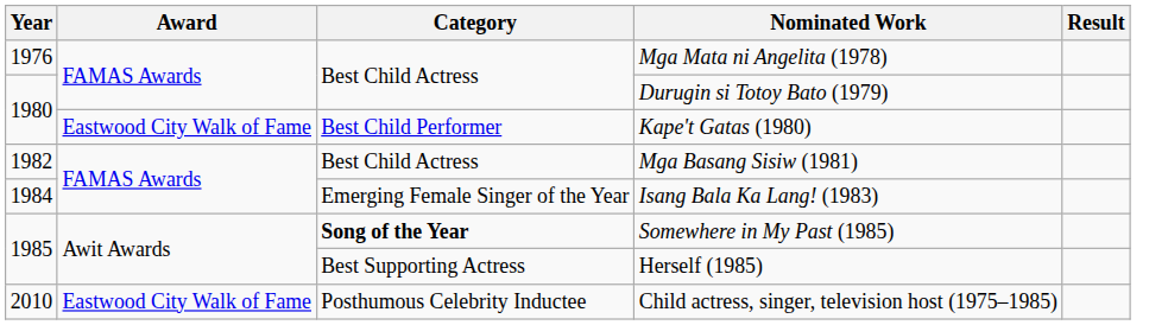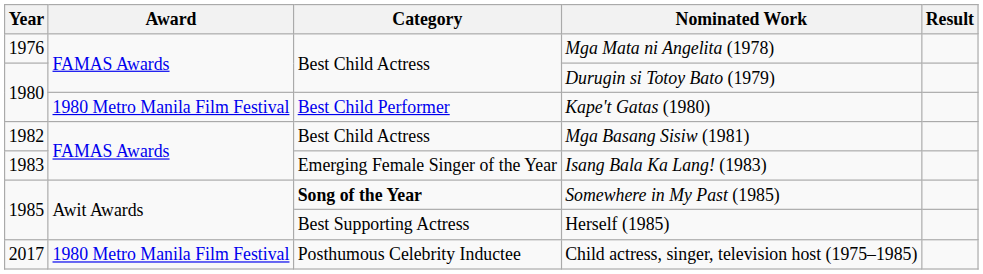 <table class="wikitable" style="font-size: 95%;">
 <tr>
 <th>Year</th>
 <th>Award</th>
 <th>Category</th>
 <th>Nominated Work</th>
 <th>Result</th>
 </tr>
 <tr>
 <td>1976</td>
 <td rowspan=2><a href='#'>FAMAS Awards</a></td>
 <td rowspan=2>Best Child Actress</td>
 <td><em>Mga Mata ni Angelita</em> (1978)</td>
 <td></td>
 </tr>
 <tr>
 <td rowspan="2">1980</td>
 <td><em>Durugin si Totoy Bato</em> (1979)</td>
 <td></td>
 </tr>
 <tr>
-<td><a href='#'>Eastwood City Walk of Fame</a></td>
+<td><a href='#'>1980 Metro Manila Film Festival</a></td>
 <td><a href='#'>Best Child Performer</a></td>
 <td><em>Kape't Gatas</em> (1980)</td>
 <td></td>
 </tr>
 <tr>
 <td>1982</td>
 <td rowspan=2><a href='#'>FAMAS Awards</a></td>
 <td>Best Child Actress</td>
 <td><em>Mga Basang Sisiw</em> (1981)</td>
 <td></td>
 </tr>
 <tr>
-<td>1984</td>
+<td>1983</td>
 <td>Emerging Female Singer of the Year</td>
 <td><em>Isang Bala Ka Lang!</em> (1983)</td>
 <td></td>
 </tr>
 <tr>
 <td rowspan=2>1985</td>
 <td rowspan=2>Awit Awards</td>
 <td><strong>Song of the Year</strong></td>
 <td><em>Somewhere in My Past</em> (1985)</td>
 <td></td>
 </tr>
 <tr>
 <td>Best Supporting Actress</td>
 <td>Herself (1985)</td>
 <td></td>
 </tr>
 <tr>
-<td>2010</td>
-<td><a href='#'>Eastwood City Walk of Fame</a></td>
+<td>2017</td>
+<td><a href='#'>1980 Metro Manila Film Festival</a></td>
 <td>Posthumous Celebrity Inductee</td>
 <td>Child actress, singer, television host (1975–1985)</td>
 <td></td>
 </tr>
 </table>
